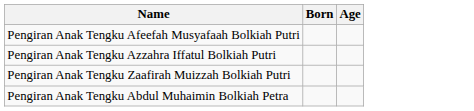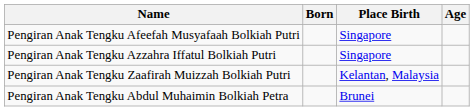 <table Class="wikitable">
 <tr>
 <th>Name</th>
 <th>Born</th>
+<th>Place Birth</th>
 <th>Age</th>
 </tr>
 <tr>
 <td>Pengiran Anak Tengku Afeefah Musyafaah Bolkiah Putri</td>
 <td></td>
+<td><a href='#'>Singapore</a></td>
 <td></td>
 </tr>
 <tr>
 <td>Pengiran Anak Tengku Azzahra Iffatul Bolkiah Putri</td>
 <td></td>
+<td><a href='#'>Singapore</a></td>
 <td></td>
 </tr>
 <tr>
 <td>Pengiran Anak Tengku Zaafirah Muizzah Bolkiah Putri</td>
 <td></td>
+<td><a href='#'>Kelantan</a>, <a href='#'>Malaysia</a></td>
 <td></td>
 </tr>
 <tr>
 <td>Pengiran Anak Tengku Abdul Muhaimin Bolkiah Petra</td>
 <td></td>
+<td><a href='#'>Brunei</a></td>
 <td></td>
 </tr>
 </table>
